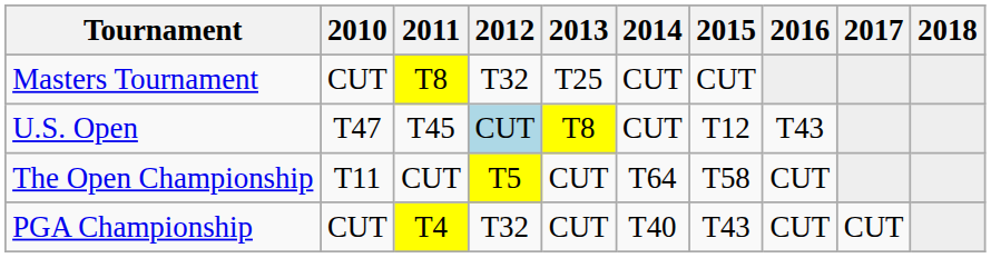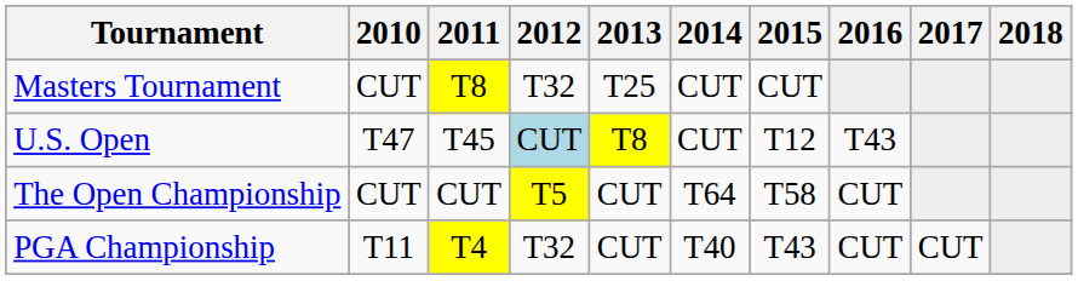 <table class="wikitable" style="font-size:95%;text-align:center;">
 <tr>
 <th>Tournament</th>
 <th>2010</th>
 <th>2011</th>
 <th>2012</th>
 <th>2013</th>
 <th>2014</th>
 <th>2015</th>
 <th>2016</th>
 <th>2017</th>
 <th>2018</th>
 </tr>
 <tr>
 <td align=left><a href='#'>Masters Tournament</a></td>
 <td>CUT</td>
 <td style="background:yellow;">T8</td>
 <td>T32</td>
 <td>T25</td>
 <td>CUT</td>
 <td>CUT</td>
 <td style="background:#eeeeee;"></td>
 <td style="background:#eeeeee;"></td>
 <td style="background:#eeeeee;"></td>
 </tr>
 <tr>
 <td align=left><a href='#'>U.S. Open</a></td>
 <td>T47</td>
 <td>T45</td>
 <td style="background: lightblue;">CUT</td>
 <td style="background:yellow;">T8</td>
 <td>CUT</td>
 <td>T12</td>
 <td>T43</td>
 <td style="background:#eeeeee;"></td>
 <td style="background:#eeeeee;"></td>
 </tr>
 <tr>
 <td align=left><a href='#'>The Open Championship</a></td>
-<td>T11</td>
+<td>CUT</td>
 <td>CUT</td>
 <td style="background:yellow;">T5</td>
 <td>CUT</td>
 <td>T64</td>
 <td>T58</td>
 <td>CUT</td>
 <td style="background:#eeeeee;"></td>
 <td style="background:#eeeeee;"></td>
 </tr>
 <tr>
 <td align=left><a href='#'>PGA Championship</a></td>
-<td>CUT</td>
+<td>T11</td>
 <td style="background:yellow;">T4</td>
 <td>T32</td>
 <td>CUT</td>
 <td>T40</td>
 <td>T43</td>
 <td>CUT</td>
 <td>CUT</td>
 <td style="background:#eeeeee;"></td>
 </tr>
 </table>
